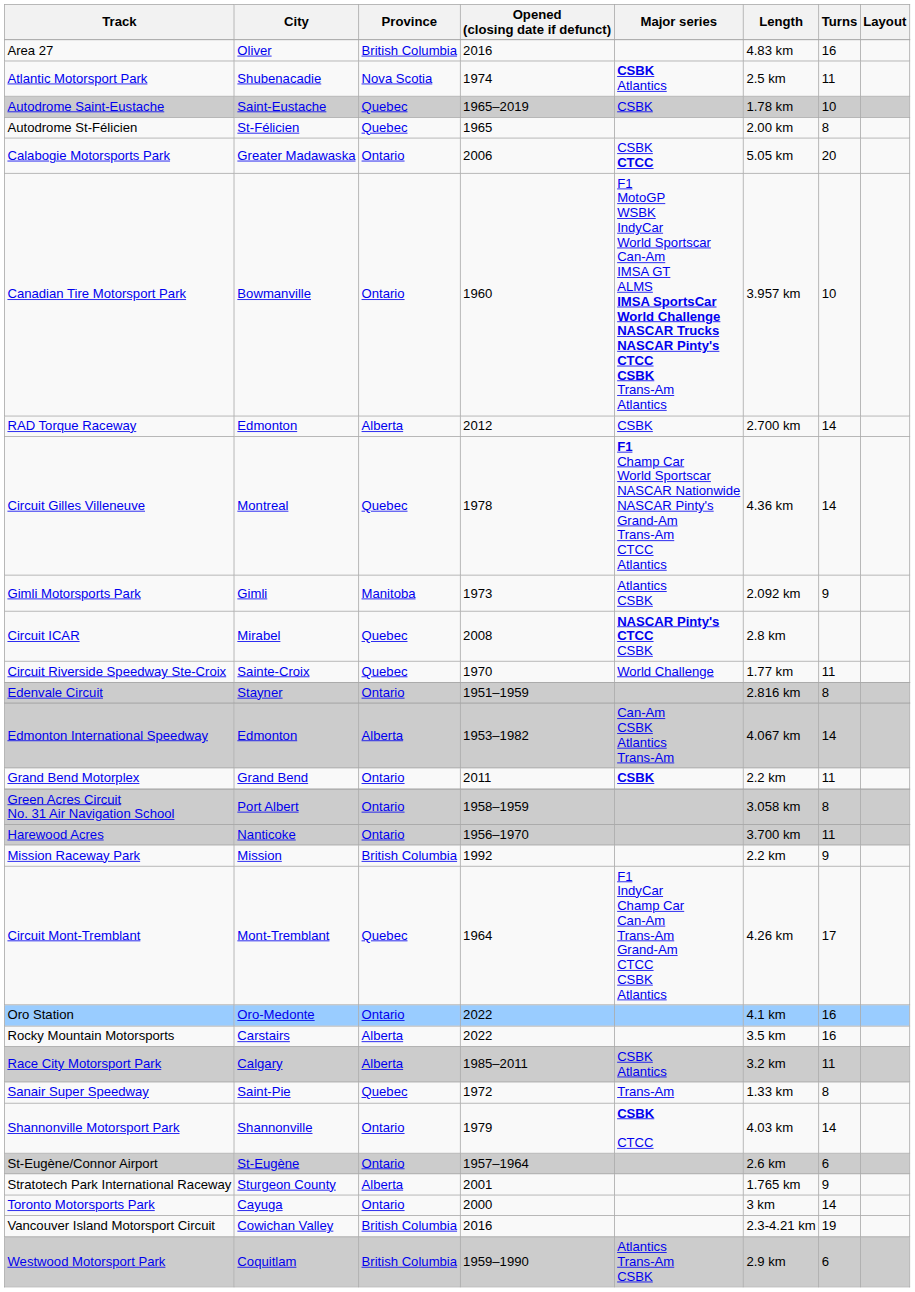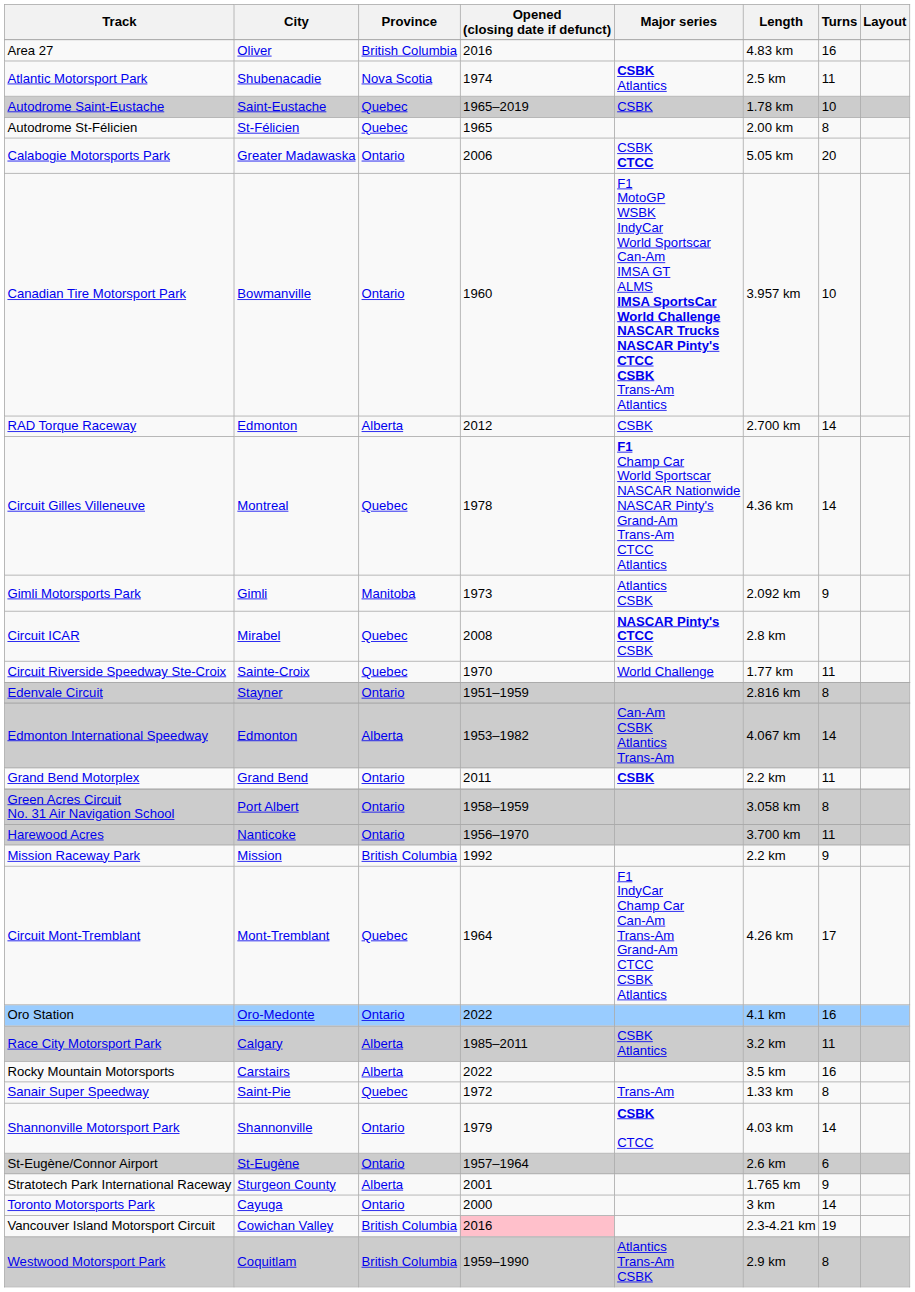 <table class="wikitable sortable">
 <tr>
 <th>Track</th>
 <th>City</th>
 <th>Province</th>
 <th>Opened<br>(closing date if defunct)</th>
 <th>Major series</th>
 <th>Length</th>
 <th>Turns</th>
 <th>Layout</th>
 </tr>
 <tr>
 </tr>
 <tr>
 <td>Area 27 </td>
 <td><a href='#'>Oliver</a> <br><small></small></td>
 <td><a href='#'>British Columbia</a></td>
 <td>2016</td>
 <td></td>
 <td>4.83 km</td>
 <td>16</td>
 <td></td>
 </tr>
 <tr>
 <td><a href='#'>Atlantic Motorsport Park</a></td>
 <td><a href='#'>Shubenacadie</a> <br><small></small></td>
 <td><a href='#'>Nova Scotia</a></td>
 <td>1974</td>
 <td><strong><a href='#'>CSBK</a></strong><br><a href='#'>Atlantics</a></td>
 <td>2.5 km</td>
 <td>11</td>
 <td></td>
 </tr>
 <tr style="background:#CCCCCC;">
 <td><a href='#'>Autodrome Saint-Eustache</a></td>
 <td><a href='#'>Saint-Eustache</a><br><small></small></td>
 <td><a href='#'>Quebec</a></td>
 <td>1965–2019</td>
 <td><a href='#'>CSBK</a></td>
 <td>1.78 km</td>
 <td>10</td>
 <td></td>
 </tr>
 <tr>
 <td>Autodrome St-Félicien</td>
 <td><a href='#'>St-Félicien</a></td>
 <td><a href='#'>Quebec</a></td>
 <td>1965</td>
 <td></td>
 <td>2.00 km</td>
 <td>8</td>
 <td></td>
 </tr>
 <tr>
 <td><a href='#'>Calabogie Motorsports Park</a></td>
 <td><a href='#'>Greater Madawaska</a><br><small></small></td>
 <td><a href='#'>Ontario</a></td>
 <td>2006</td>
 <td><a href='#'>CSBK</a><br><strong><a href='#'>CTCC</a></strong></td>
 <td>5.05 km</td>
 <td>20</td>
 <td></td>
 </tr>
 <tr>
 <td><a href='#'>Canadian Tire Motorsport Park</a></td>
 <td><a href='#'>Bowmanville</a> <br><small></small></td>
 <td><a href='#'>Ontario</a></td>
 <td>1960</td>
 <td><a href='#'>F1</a><br><a href='#'>MotoGP</a><br><a href='#'>WSBK</a><br><a href='#'>IndyCar</a><br><a href='#'>World Sportscar</a><br><a href='#'>Can-Am</a><br><a href='#'>IMSA GT</a><br><a href='#'>ALMS</a><br><strong><a href='#'>IMSA SportsCar</a></strong><br><strong><a href='#'>World Challenge</a></strong><br><strong><a href='#'>NASCAR Trucks</a></strong><br><strong><a href='#'>NASCAR Pinty's</a></strong><br><strong><a href='#'>CTCC</a></strong><br><strong><a href='#'>CSBK</a></strong><br><a href='#'>Trans-Am</a><br><a href='#'>Atlantics</a></td>
 <td>3.957 km</td>
 <td>10</td>
 <td></td>
 </tr>
 <tr>
 <td><a href='#'>RAD Torque Raceway</a></td>
 <td><a href='#'>Edmonton</a><br><small></small></td>
 <td><a href='#'>Alberta</a></td>
 <td>2012</td>
 <td><a href='#'>CSBK</a></td>
 <td>2.700 km</td>
 <td>14</td>
 <td></td>
 </tr>
 <tr>
 <td><a href='#'>Circuit Gilles Villeneuve</a></td>
 <td><a href='#'>Montreal</a> <br><small></small></td>
 <td><a href='#'>Quebec</a></td>
 <td>1978</td>
 <td><strong><a href='#'>F1</a></strong><br><a href='#'>Champ Car</a><br><a href='#'>World Sportscar</a><br><a href='#'>NASCAR Nationwide</a><br><a href='#'>NASCAR Pinty's</a><br><a href='#'>Grand-Am</a><br><a href='#'>Trans-Am</a><br><a href='#'>CTCC</a><br><a href='#'>Atlantics</a></td>
 <td>4.36 km</td>
 <td>14</td>
 <td></td>
 </tr>
 <tr>
 <td><a href='#'>Gimli Motorsports Park</a></td>
 <td><a href='#'>Gimli</a><br><small></small></td>
 <td><a href='#'>Manitoba</a></td>
 <td>1973</td>
 <td><a href='#'>Atlantics</a><br><a href='#'>CSBK</a></td>
 <td>2.092 km</td>
 <td>9</td>
 <td></td>
 </tr>
 <tr>
 <td><a href='#'>Circuit ICAR</a></td>
 <td><a href='#'>Mirabel</a></td>
 <td><a href='#'>Quebec</a></td>
 <td>2008</td>
 <td><strong><a href='#'>NASCAR Pinty's</a></strong><br><strong><a href='#'>CTCC</a></strong><br><a href='#'>CSBK</a></td>
 <td>2.8 km</td>
 <td></td>
 <td></td>
 </tr>
 <tr>
 <td><a href='#'>Circuit Riverside Speedway Ste-Croix</a></td>
 <td><a href='#'>Sainte-Croix</a></td>
 <td><a href='#'>Quebec</a></td>
 <td>1970</td>
 <td><a href='#'>World Challenge</a></td>
 <td>1.77 km</td>
 <td>11</td>
 <td></td>
 </tr>
 <tr>
 </tr>
 <tr style="background:#CCCCCC;">
 <td><a href='#'>Edenvale Circuit</a></td>
 <td><a href='#'>Stayner</a><br><small></small></td>
 <td><a href='#'>Ontario</a></td>
 <td>1951–1959</td>
 <td></td>
 <td>2.816 km</td>
 <td>8</td>
 <td></td>
 </tr>
 <tr>
 </tr>
 <tr style="background:#CCCCCC;">
 <td><a href='#'>Edmonton International Speedway</a></td>
 <td><a href='#'>Edmonton</a><br><small></small></td>
 <td><a href='#'>Alberta</a></td>
 <td>1953–1982</td>
 <td><a href='#'>Can-Am</a><br><a href='#'>CSBK</a><br><a href='#'>Atlantics</a><br><a href='#'>Trans-Am</a></td>
 <td>4.067 km</td>
 <td>14</td>
 <td></td>
 </tr>
 <tr>
 <td><a href='#'>Grand Bend Motorplex</a></td>
 <td><a href='#'>Grand Bend</a> <br><small></small></td>
 <td><a href='#'>Ontario</a></td>
 <td>2011</td>
 <td><strong><a href='#'>CSBK</a></strong></td>
 <td>2.2 km</td>
 <td>11</td>
 <td></td>
 </tr>
 <tr>
 </tr>
 <tr style="background:#CCCCCC;">
 <td><a href='#'>Green Acres Circuit<br>No. 31 Air Navigation School</a></td>
 <td><a href='#'>Port Albert</a><br><small></small></td>
 <td><a href='#'>Ontario</a></td>
 <td>1958–1959</td>
 <td></td>
 <td>3.058 km</td>
 <td>8</td>
 <td></td>
 </tr>
 <tr>
 </tr>
 <tr style="background:#CCCCCC;">
 <td><a href='#'>Harewood Acres</a></td>
 <td><a href='#'>Nanticoke</a><br><small></small></td>
 <td><a href='#'>Ontario</a></td>
 <td>1956–1970</td>
 <td></td>
 <td>3.700 km</td>
 <td>11</td>
 <td></td>
 </tr>
 <tr>
 <td><a href='#'>Mission Raceway Park</a></td>
 <td><a href='#'>Mission</a> <br><small></small></td>
 <td><a href='#'>British Columbia</a></td>
 <td>1992</td>
 <td></td>
 <td>2.2 km</td>
 <td>9</td>
 <td></td>
 </tr>
 <tr>
 <td><a href='#'>Circuit Mont-Tremblant</a></td>
 <td><a href='#'>Mont-Tremblant</a> <br><small></small></td>
 <td><a href='#'>Quebec</a></td>
 <td>1964</td>
 <td><a href='#'>F1</a><br><a href='#'>IndyCar</a><br><a href='#'>Champ Car</a><br><a href='#'>Can-Am</a><br><a href='#'>Trans-Am</a><br><a href='#'>Grand-Am</a><br><a href='#'>CTCC</a><br><a href='#'>CSBK</a><br><a href='#'>Atlantics</a></td>
 <td>4.26 km</td>
 <td>17</td>
 <td></td>
 </tr>
 <tr style="background:#99CCFF;">
 <td>Oro Station</td>
 <td><a href='#'>Oro-Medonte</a><br><small></small></td>
 <td><a href='#'>Ontario</a></td>
 <td>2022</td>
 <td></td>
 <td>4.1 km</td>
 <td>16</td>
 <td></td>
 </tr>
+<tr style="background:#CCCCCC;">
+<td><a href='#'>Race City Motorsport Park</a></td>
+<td><a href='#'>Calgary</a> <br><small></small></td>
+<td><a href='#'>Alberta</a></td>
+<td>1985–2011</td>
+<td><a href='#'>CSBK</a><br><a href='#'>Atlantics</a></td>
+<td>3.2 km</td>
+<td>11</td>
+<td></td>
+</tr>
 <tr>
 <td>Rocky Mountain Motorsports</td>
 <td><a href='#'>Carstairs</a><br><small></small></td>
 <td><a href='#'>Alberta</a></td>
 <td>2022</td>
 <td></td>
 <td>3.5 km</td>
 <td>16</td>
-<td></td>
-</tr>
-<tr style="background:#CCCCCC;">
-<td><a href='#'>Race City Motorsport Park</a></td>
-<td><a href='#'>Calgary</a> <br><small></small></td>
-<td><a href='#'>Alberta</a></td>
-<td>1985–2011</td>
-<td><a href='#'>CSBK</a><br><a href='#'>Atlantics</a></td>
-<td>3.2 km</td>
-<td>11</td>
 <td></td>
 </tr>
 <tr>
 <td><a href='#'>Sanair Super Speedway</a></td>
 <td><a href='#'>Saint-Pie</a> <br><small></small></td>
 <td><a href='#'>Quebec</a></td>
 <td>1972</td>
 <td><a href='#'>Trans-Am</a></td>
 <td>1.33 km</td>
 <td>8</td>
 <td></td>
 </tr>
 <tr>
 <td><a href='#'>Shannonville Motorsport Park</a></td>
 <td><a href='#'>Shannonville</a><br><small></small></td>
 <td><a href='#'>Ontario</a></td>
 <td>1979</td>
 <td><strong><a href='#'>CSBK</a></strong><br><br><a href='#'>CTCC</a></td>
 <td>4.03 km</td>
 <td>14</td>
 <td></td>
 </tr>
 <tr style="background:#CCCCCC;">
 <td>St-Eugène/Connor Airport</td>
 <td><a href='#'>St-Eugène</a><br><small></small></td>
 <td><a href='#'>Ontario</a></td>
 <td>1957–1964</td>
 <td></td>
 <td>2.6 km</td>
 <td>6</td>
 <td></td>
 </tr>
 <tr>
 <td>Stratotech Park International Raceway</td>
 <td><a href='#'>Sturgeon County</a><br><small></small></td>
 <td><a href='#'>Alberta</a></td>
 <td>2001</td>
 <td></td>
 <td>1.765 km</td>
 <td>9</td>
 <td></td>
 </tr>
 <tr>
 <td><a href='#'>Toronto Motorsports Park</a></td>
 <td><a href='#'>Cayuga</a> <br><small></small></td>
 <td><a href='#'>Ontario</a></td>
 <td>2000</td>
 <td></td>
 <td>3 km</td>
 <td>14</td>
 <td></td>
 </tr>
 <tr>
 <td>Vancouver Island Motorsport Circuit </td>
 <td><a href='#'>Cowichan Valley</a> <br><small></small></td>
 <td><a href='#'>British Columbia</a></td>
-<td>2016</td>
+<td style="background: pink;">2016</td>
 <td></td>
 <td>2.3-4.21 km</td>
 <td>19</td>
 <td></td>
 </tr>
 <tr style="background:#CCCCCC;">
 <td><a href='#'>Westwood Motorsport Park</a></td>
 <td><a href='#'>Coquitlam</a> <br><small></small></td>
 <td><a href='#'>British Columbia</a></td>
 <td>1959–1990</td>
 <td><a href='#'>Atlantics</a><br><a href='#'>Trans-Am</a><br><a href='#'>CSBK</a></td>
 <td>2.9 km</td>
-<td>6</td>
+<td>8</td>
 <td></td>
 </tr>
 </table>
